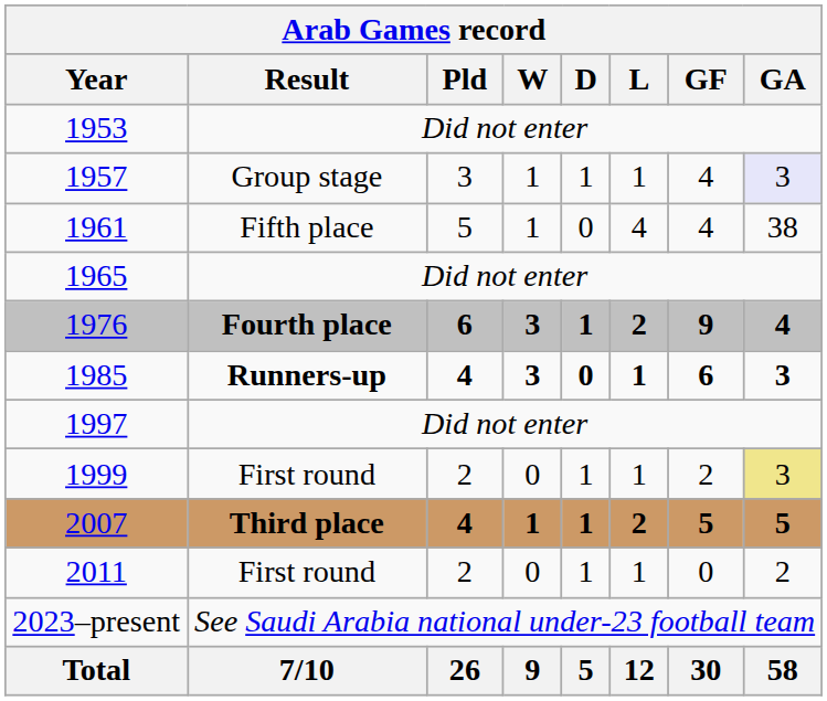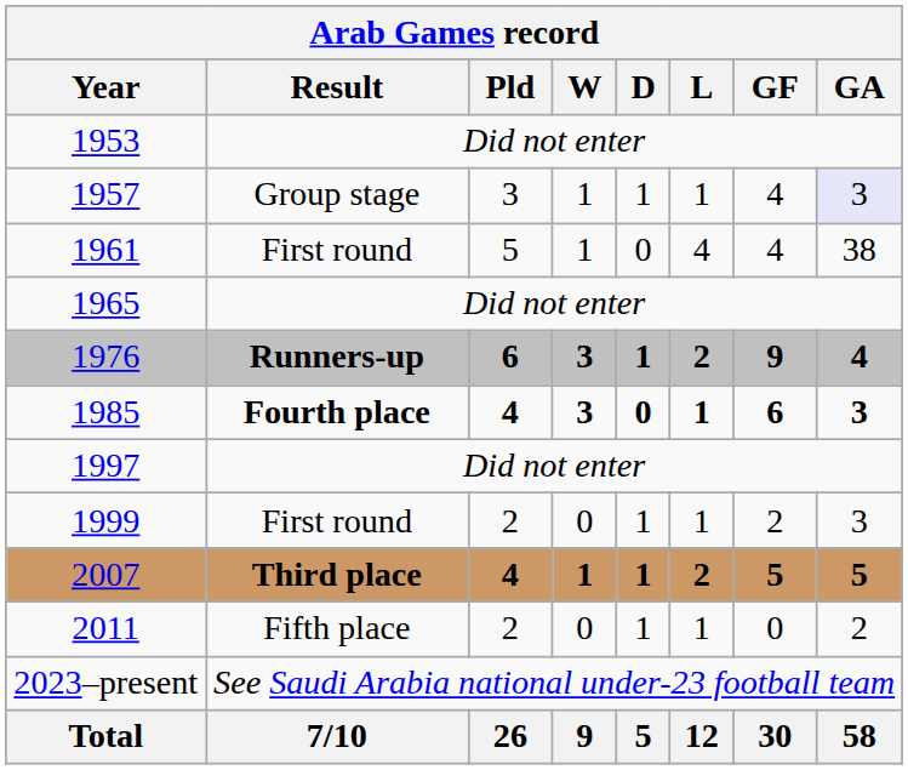 <table class="wikitable" style="text-align: center;">
 <tr>
 <th colspan=9><a href='#'>Arab Games</a> record</th>
 </tr>
 <tr>
 <th>Year</th>
 <th>Result</th>
 <th>Pld</th>
 <th>W</th>
 <th>D</th>
 <th>L</th>
 <th>GF</th>
 <th>GA</th>
 </tr>
 <tr>
 <td> <a href='#'>1953</a></td>
 <td colspan=7><em>Did not enter</em></td>
 </tr>
 <tr>
 <td> <a href='#'>1957</a></td>
 <td>Group stage</td>
 <td>3</td>
 <td>1</td>
 <td>1</td>
 <td>1</td>
 <td>4</td>
 <td style="background: lavender;">3</td>
 </tr>
 <tr>
 <td> <a href='#'>1961</a></td>
-<td>Fifth place</td>
+<td>First round</td>
 <td>5</td>
 <td>1</td>
 <td>0</td>
 <td>4</td>
 <td>4</td>
 <td>38</td>
 </tr>
 <tr>
 <td> <a href='#'>1965</a></td>
 <td colspan=7><em>Did not enter</em></td>
 </tr>
 <tr style="background:silver;">
 <td> <a href='#'>1976</a></td>
-<td><strong>Fourth place</strong></td>
+<td><strong>Runners-up</strong></td>
 <td><strong>6</strong></td>
 <td><strong>3</strong></td>
 <td><strong>1</strong></td>
 <td><strong>2</strong></td>
 <td><strong>9</strong></td>
 <td><strong>4</strong></td>
 </tr>
 <tr>
 <td> <a href='#'>1985</a></td>
-<td><strong>Runners-up</strong></td>
+<td><strong>Fourth place</strong></td>
 <td><strong>4</strong></td>
 <td><strong>3</strong></td>
 <td><strong>0</strong></td>
 <td><strong>1</strong></td>
 <td><strong>6</strong></td>
 <td><strong>3</strong></td>
 </tr>
 <tr>
 <td> <a href='#'>1997</a></td>
 <td colspan=7><em>Did not enter</em></td>
 </tr>
 <tr>
 <td> <a href='#'>1999</a></td>
 <td>First round</td>
 <td>2</td>
 <td>0</td>
 <td>1</td>
 <td>1</td>
 <td>2</td>
-<td style="background: khaki;">3</td>
+<td>3</td>
 </tr>
 <tr style="background:#c96;">
 <td> <a href='#'>2007</a></td>
 <td><strong>Third place</strong></td>
 <td><strong>4</strong></td>
 <td><strong>1</strong></td>
 <td><strong>1</strong></td>
 <td><strong>2</strong></td>
 <td><strong>5</strong></td>
 <td><strong>5</strong></td>
 </tr>
 <tr>
 <td> <a href='#'>2011</a></td>
-<td>First round</td>
+<td>Fifth place</td>
 <td>2</td>
 <td>0</td>
 <td>1</td>
 <td>1</td>
 <td>0</td>
 <td>2</td>
 </tr>
 <tr>
 <td><a href='#'>2023</a>–present</td>
 <td colspan=7><em>See <a href='#'>Saudi Arabia national under-23 football team</a></em></td>
 </tr>
 <tr>
 <th>Total</th>
 <th>7/10</th>
 <th>26</th>
 <th>9</th>
 <th>5</th>
 <th>12</th>
 <th>30</th>
 <th>58</th>
 </tr>
 </table>
